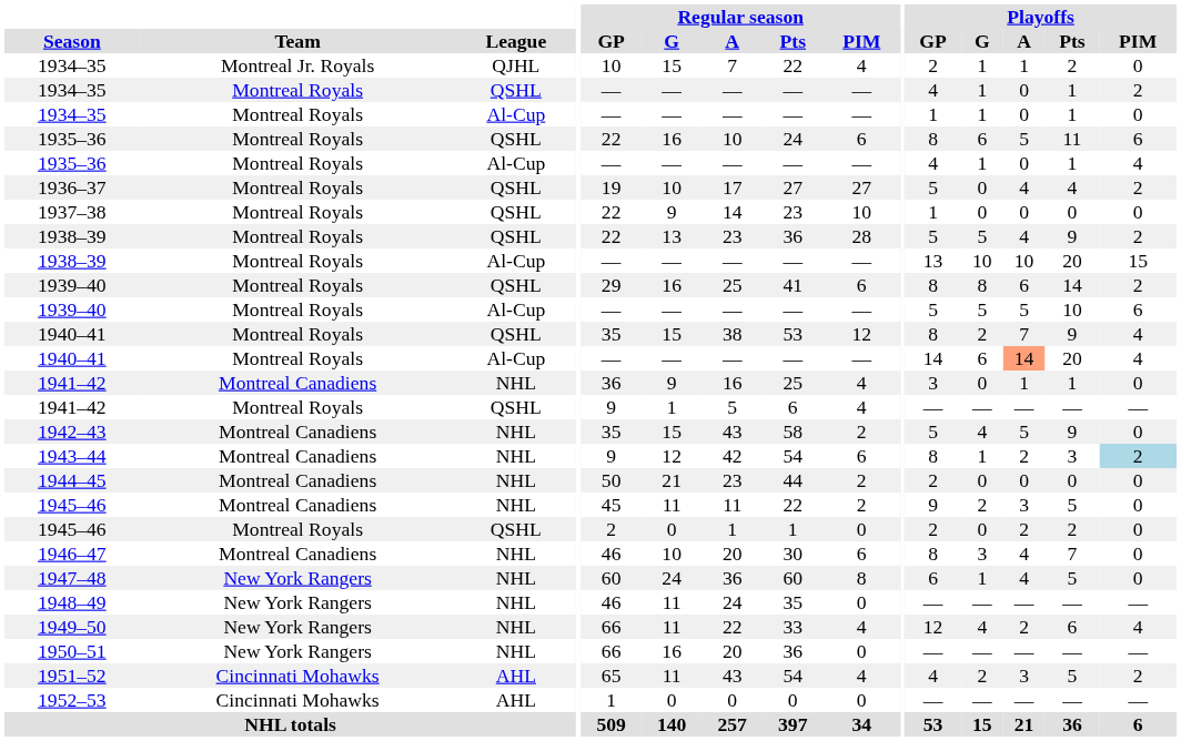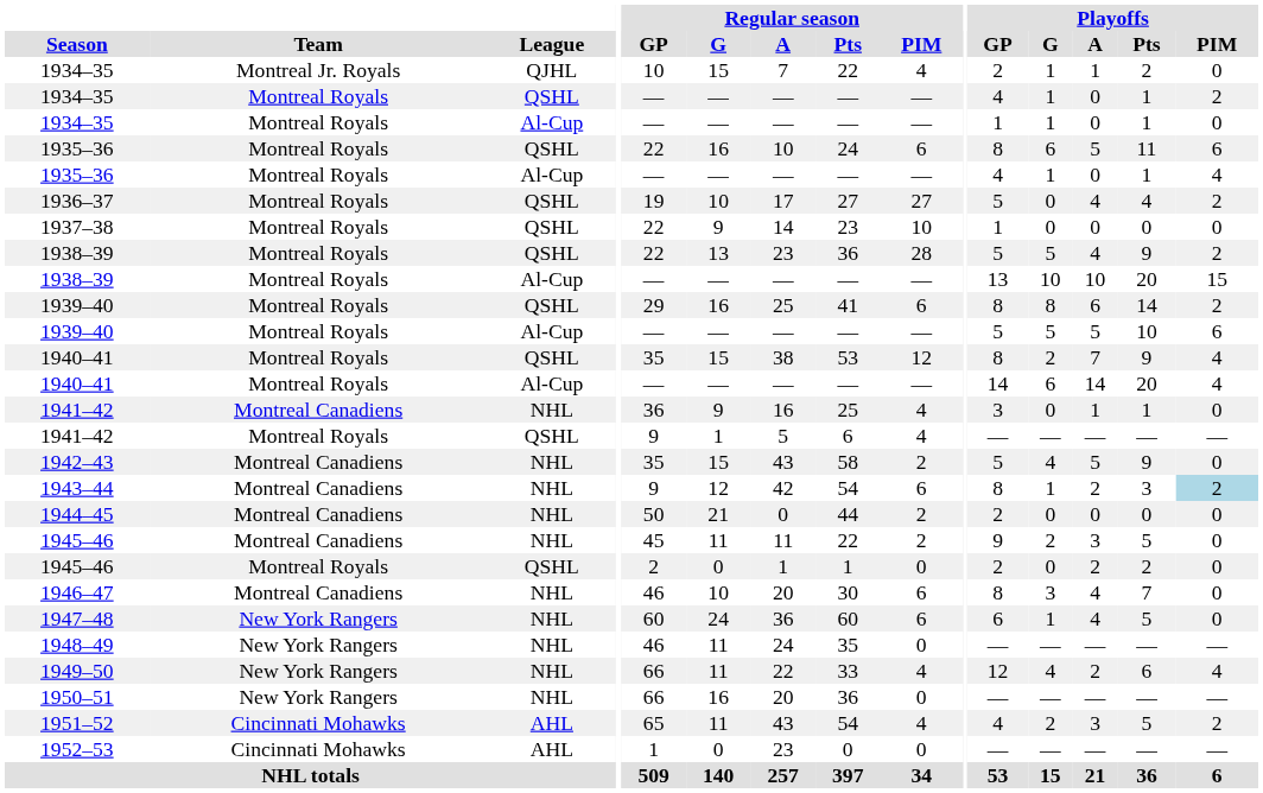 <table border="0" cellpadding="1" cellspacing="0" style="text-align:center; width:60em">
 <tr bgcolor="#e0e0e0">
 <th colspan="3" bgcolor="#ffffff"></th>
 <th rowspan="100" bgcolor="#ffffff"></th>
 <th colspan="5"><a href='#'>Regular season</a></th>
 <th rowspan="100" bgcolor="#ffffff"></th>
 <th colspan="5"><a href='#'>Playoffs</a></th>
 </tr>
 <tr bgcolor="#e0e0e0">
 <th><a href='#'>Season</a></th>
 <th>Team</th>
 <th>League</th>
 <th>GP</th>
 <th><a href='#'>G</a></th>
 <th><a href='#'>A</a></th>
 <th><a href='#'>Pts</a></th>
 <th><a href='#'>PIM</a></th>
 <th>GP</th>
 <th>G</th>
 <th>A</th>
 <th>Pts</th>
 <th>PIM</th>
 </tr>
 <tr>
 <td>1934–35</td>
 <td>Montreal Jr. Royals</td>
 <td>QJHL</td>
 <td>10</td>
 <td>15</td>
 <td>7</td>
 <td>22</td>
 <td>4</td>
 <td>2</td>
 <td>1</td>
 <td>1</td>
 <td>2</td>
 <td>0</td>
 </tr>
 <tr bgcolor="#f0f0f0">
 <td>1934–35</td>
 <td><a href='#'>Montreal Royals</a></td>
 <td><a href='#'>QSHL</a></td>
 <td>—</td>
 <td>—</td>
 <td>—</td>
 <td>—</td>
 <td>—</td>
 <td>4</td>
 <td>1</td>
 <td>0</td>
 <td>1</td>
 <td>2</td>
 </tr>
 <tr>
 <td><a href='#'>1934–35</a></td>
 <td>Montreal Royals</td>
 <td><a href='#'>Al-Cup</a></td>
 <td>—</td>
 <td>—</td>
 <td>—</td>
 <td>—</td>
 <td>—</td>
 <td>1</td>
 <td>1</td>
 <td>0</td>
 <td>1</td>
 <td>0</td>
 </tr>
 <tr bgcolor="#f0f0f0">
 <td>1935–36</td>
 <td>Montreal Royals</td>
 <td>QSHL</td>
 <td>22</td>
 <td>16</td>
 <td>10</td>
 <td>24</td>
 <td>6</td>
 <td>8</td>
 <td>6</td>
 <td>5</td>
 <td>11</td>
 <td>6</td>
 </tr>
 <tr>
 <td><a href='#'>1935–36</a></td>
 <td>Montreal Royals</td>
 <td>Al-Cup</td>
 <td>—</td>
 <td>—</td>
 <td>—</td>
 <td>—</td>
 <td>—</td>
 <td>4</td>
 <td>1</td>
 <td>0</td>
 <td>1</td>
 <td>4</td>
 </tr>
 <tr bgcolor="#f0f0f0">
 <td>1936–37</td>
 <td>Montreal Royals</td>
 <td>QSHL</td>
 <td>19</td>
 <td>10</td>
 <td>17</td>
 <td>27</td>
 <td>27</td>
 <td>5</td>
 <td>0</td>
 <td>4</td>
 <td>4</td>
 <td>2</td>
 </tr>
 <tr>
 <td>1937–38</td>
 <td>Montreal Royals</td>
 <td>QSHL</td>
 <td>22</td>
 <td>9</td>
 <td>14</td>
 <td>23</td>
 <td>10</td>
 <td>1</td>
 <td>0</td>
 <td>0</td>
 <td>0</td>
 <td>0</td>
 </tr>
 <tr bgcolor="#f0f0f0">
 <td>1938–39</td>
 <td>Montreal Royals</td>
 <td>QSHL</td>
 <td>22</td>
 <td>13</td>
 <td>23</td>
 <td>36</td>
 <td>28</td>
 <td>5</td>
 <td>5</td>
 <td>4</td>
 <td>9</td>
 <td>2</td>
 </tr>
 <tr>
 <td><a href='#'>1938–39</a></td>
 <td>Montreal Royals</td>
 <td>Al-Cup</td>
 <td>—</td>
 <td>—</td>
 <td>—</td>
 <td>—</td>
 <td>—</td>
 <td>13</td>
 <td>10</td>
 <td>10</td>
 <td>20</td>
 <td>15</td>
 </tr>
 <tr bgcolor="#f0f0f0">
 <td>1939–40</td>
 <td>Montreal Royals</td>
 <td>QSHL</td>
 <td>29</td>
 <td>16</td>
 <td>25</td>
 <td>41</td>
 <td>6</td>
 <td>8</td>
 <td>8</td>
 <td>6</td>
 <td>14</td>
 <td>2</td>
 </tr>
 <tr>
 <td><a href='#'>1939–40</a></td>
 <td>Montreal Royals</td>
 <td>Al-Cup</td>
 <td>—</td>
 <td>—</td>
 <td>—</td>
 <td>—</td>
 <td>—</td>
 <td>5</td>
 <td>5</td>
 <td>5</td>
 <td>10</td>
 <td>6</td>
 </tr>
 <tr bgcolor="#f0f0f0">
 <td>1940–41</td>
 <td>Montreal Royals</td>
 <td>QSHL</td>
 <td>35</td>
 <td>15</td>
 <td>38</td>
 <td>53</td>
 <td>12</td>
 <td>8</td>
 <td>2</td>
 <td>7</td>
 <td>9</td>
 <td>4</td>
 </tr>
 <tr>
 <td><a href='#'>1940–41</a></td>
 <td>Montreal Royals</td>
 <td>Al-Cup</td>
 <td>—</td>
 <td>—</td>
 <td>—</td>
 <td>—</td>
 <td>—</td>
 <td>14</td>
 <td>6</td>
-<td style="background: lightsalmon;">14</td>
+<td>14</td>
 <td>20</td>
 <td>4</td>
 </tr>
 <tr bgcolor="#f0f0f0">
 <td><a href='#'>1941–42</a></td>
 <td><a href='#'>Montreal Canadiens</a></td>
 <td>NHL</td>
 <td>36</td>
 <td>9</td>
 <td>16</td>
 <td>25</td>
 <td>4</td>
 <td>3</td>
 <td>0</td>
 <td>1</td>
 <td>1</td>
 <td>0</td>
 </tr>
 <tr>
 <td>1941–42</td>
 <td>Montreal Royals</td>
 <td>QSHL</td>
 <td>9</td>
 <td>1</td>
 <td>5</td>
 <td>6</td>
 <td>4</td>
 <td>—</td>
 <td>—</td>
 <td>—</td>
 <td>—</td>
 <td>—</td>
 </tr>
 <tr bgcolor="#f0f0f0">
 <td><a href='#'>1942–43</a></td>
 <td>Montreal Canadiens</td>
 <td>NHL</td>
 <td>35</td>
 <td>15</td>
 <td>43</td>
 <td>58</td>
 <td>2</td>
 <td>5</td>
 <td>4</td>
 <td>5</td>
 <td>9</td>
 <td>0</td>
 </tr>
 <tr>
 <td><a href='#'>1943–44</a></td>
 <td>Montreal Canadiens</td>
 <td>NHL</td>
 <td>9</td>
 <td>12</td>
 <td>42</td>
 <td>54</td>
 <td>6</td>
 <td>8</td>
 <td>1</td>
 <td>2</td>
 <td>3</td>
 <td style="background: lightblue;">2</td>
 </tr>
 <tr bgcolor="#f0f0f0">
 <td><a href='#'>1944–45</a></td>
 <td>Montreal Canadiens</td>
 <td>NHL</td>
 <td>50</td>
 <td>21</td>
-<td>23</td>
+<td>0</td>
 <td>44</td>
 <td>2</td>
 <td>2</td>
 <td>0</td>
 <td>0</td>
 <td>0</td>
 <td>0</td>
 </tr>
 <tr>
 <td><a href='#'>1945–46</a></td>
 <td>Montreal Canadiens</td>
 <td>NHL</td>
 <td>45</td>
 <td>11</td>
 <td>11</td>
 <td>22</td>
 <td>2</td>
 <td>9</td>
 <td>2</td>
 <td>3</td>
 <td>5</td>
 <td>0</td>
 </tr>
 <tr bgcolor="#f0f0f0">
 <td>1945–46</td>
 <td>Montreal Royals</td>
 <td>QSHL</td>
 <td>2</td>
 <td>0</td>
 <td>1</td>
 <td>1</td>
 <td>0</td>
 <td>2</td>
 <td>0</td>
 <td>2</td>
 <td>2</td>
 <td>0</td>
 </tr>
 <tr>
 <td><a href='#'>1946–47</a></td>
 <td>Montreal Canadiens</td>
 <td>NHL</td>
 <td>46</td>
 <td>10</td>
 <td>20</td>
 <td>30</td>
 <td>6</td>
 <td>8</td>
 <td>3</td>
 <td>4</td>
 <td>7</td>
 <td>0</td>
 </tr>
 <tr bgcolor="#f0f0f0">
 <td><a href='#'>1947–48</a></td>
 <td><a href='#'>New York Rangers</a></td>
 <td>NHL</td>
 <td>60</td>
 <td>24</td>
 <td>36</td>
 <td>60</td>
-<td>8</td>
+<td>6</td>
 <td>6</td>
 <td>1</td>
 <td>4</td>
 <td>5</td>
 <td>0</td>
 </tr>
 <tr>
 <td><a href='#'>1948–49</a></td>
 <td>New York Rangers</td>
 <td>NHL</td>
 <td>46</td>
 <td>11</td>
 <td>24</td>
 <td>35</td>
 <td>0</td>
 <td>—</td>
 <td>—</td>
 <td>—</td>
 <td>—</td>
 <td>—</td>
 </tr>
 <tr bgcolor="#f0f0f0">
 <td><a href='#'>1949–50</a></td>
 <td>New York Rangers</td>
 <td>NHL</td>
 <td>66</td>
 <td>11</td>
 <td>22</td>
 <td>33</td>
 <td>4</td>
 <td>12</td>
 <td>4</td>
 <td>2</td>
 <td>6</td>
 <td>4</td>
 </tr>
 <tr>
 <td><a href='#'>1950–51</a></td>
 <td>New York Rangers</td>
 <td>NHL</td>
 <td>66</td>
 <td>16</td>
 <td>20</td>
 <td>36</td>
 <td>0</td>
 <td>—</td>
 <td>—</td>
 <td>—</td>
 <td>—</td>
 <td>—</td>
 </tr>
 <tr bgcolor="#f0f0f0">
 <td><a href='#'>1951–52</a></td>
 <td><a href='#'>Cincinnati Mohawks</a></td>
 <td><a href='#'>AHL</a></td>
 <td>65</td>
 <td>11</td>
 <td>43</td>
 <td>54</td>
 <td>4</td>
 <td>4</td>
 <td>2</td>
 <td>3</td>
 <td>5</td>
 <td>2</td>
 </tr>
 <tr>
 <td><a href='#'>1952–53</a></td>
 <td>Cincinnati Mohawks</td>
 <td>AHL</td>
 <td>1</td>
 <td>0</td>
-<td>0</td>
+<td>23</td>
 <td>0</td>
 <td>0</td>
 <td>—</td>
 <td>—</td>
 <td>—</td>
 <td>—</td>
 <td>—</td>
 </tr>
 <tr bgcolor="#e0e0e0">
 <th colspan="3">NHL totals</th>
 <th>509</th>
 <th>140</th>
 <th>257</th>
 <th>397</th>
 <th>34</th>
 <th>53</th>
 <th>15</th>
 <th>21</th>
 <th>36</th>
 <th>6</th>
 </tr>
 </table>
